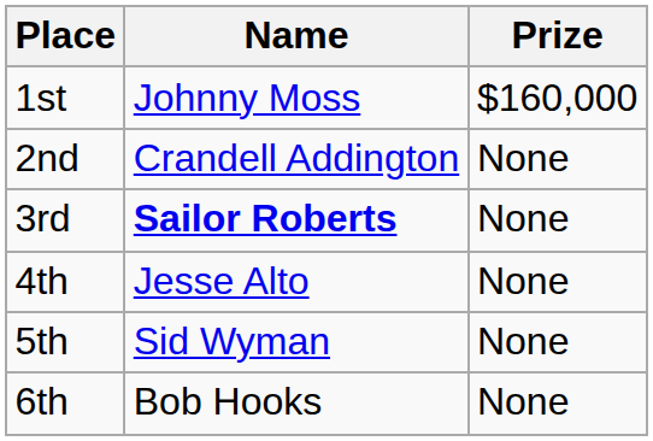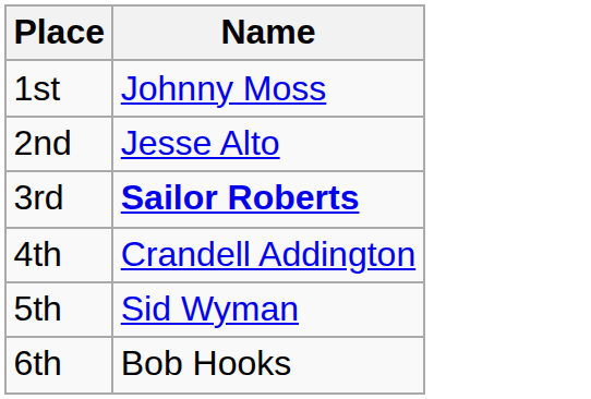 <table class="wikitable">
 <tr>
 <th bgcolor="#FFEBAD">Place</th>
 <th bgcolor="#FFEBAD">Name</th>
-<th bgcolor="#FFEBAD">Prize</th>
 </tr>
 <tr>
 <td>1st</td>
 <td><a href='#'>Johnny Moss</a></td>
-<td>$160,000</td>
 </tr>
 <tr>
 <td>2nd</td>
-<td><a href='#'>Crandell Addington</a></td>
-<td>None</td>
+<td><a href='#'>Jesse Alto</a></td>
 </tr>
 <tr>
 <td>3rd</td>
 <td><strong><a href='#'>Sailor Roberts</a></strong></td>
-<td>None</td>
 </tr>
 <tr>
 <td>4th</td>
-<td><a href='#'>Jesse Alto</a></td>
-<td>None</td>
+<td><a href='#'>Crandell Addington</a></td>
 </tr>
 <tr>
 <td>5th</td>
 <td><a href='#'>Sid Wyman</a></td>
-<td>None</td>
 </tr>
 <tr>
 <td>6th</td>
 <td>Bob Hooks</td>
-<td>None</td>
 </tr>
 </table>
